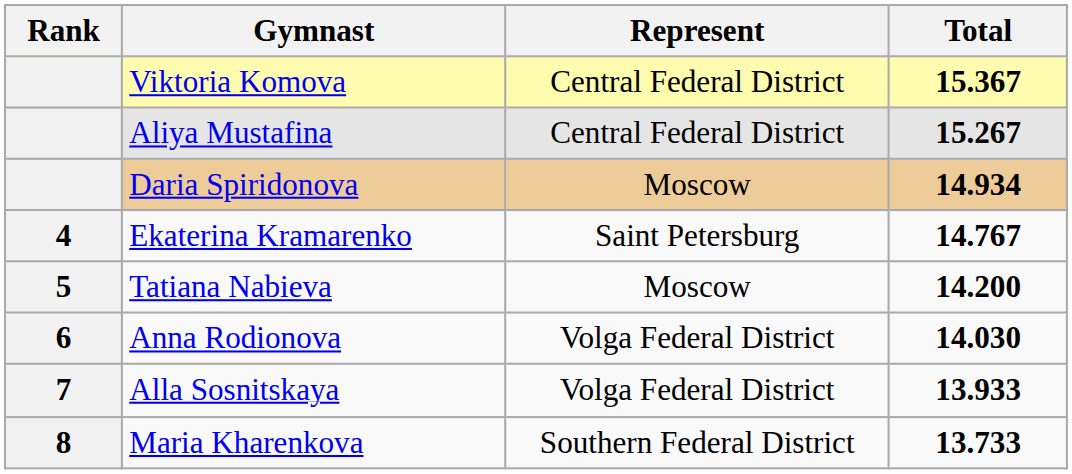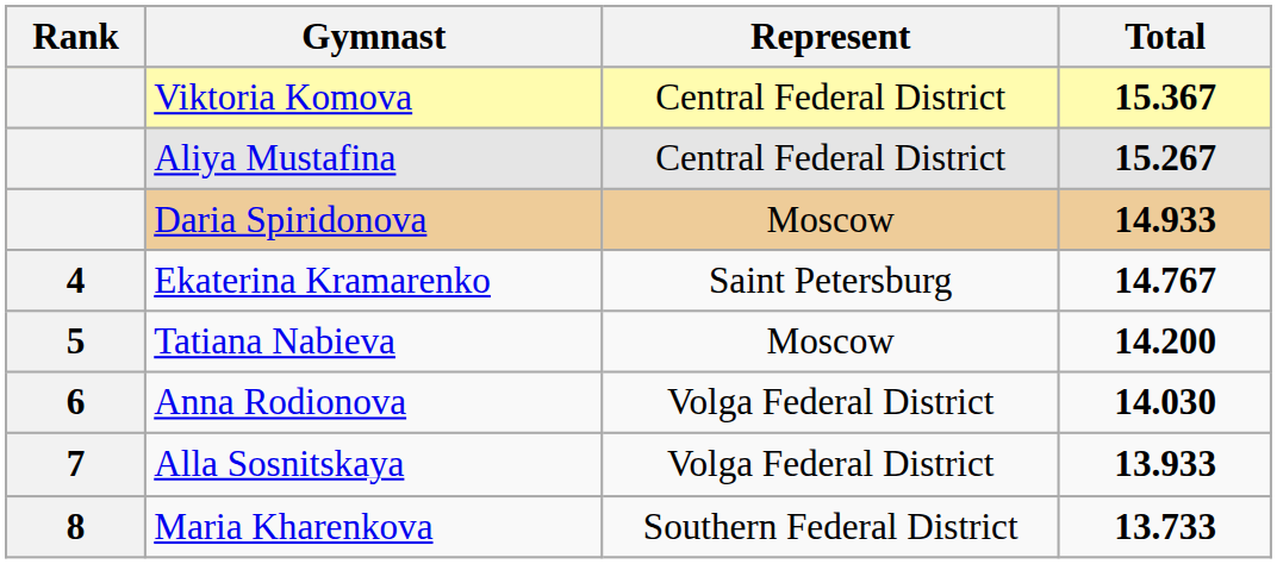 <table class="wikitable sortable" style="text-align:center; font-size:95%">
 <tr>
 <th scope="col" style="width:50px;">Rank</th>
 <th scope="col" style="width:180px;">Gymnast</th>
 <th scope="col" style="width:180px;">Represent</th>
 <th scope="col" style="width:80px;">Total</th>
 </tr>
 <tr style="background:#fffcaf;">
 <th scope=row style="text-align:center"></th>
 <td style="text-align:left;"><a href='#'>Viktoria Komova</a></td>
 <td>Central Federal District</td>
 <td><strong>15.367</strong></td>
 </tr>
 <tr style="background:#e5e5e5;">
 <th scope=row style="text-align:center"></th>
 <td style="text-align:left;"><a href='#'>Aliya Mustafina</a></td>
 <td>Central Federal District</td>
 <td><strong>15.267</strong></td>
 </tr>
 <tr style="background:#ec9;">
 <th scope=row style="text-align:center"></th>
 <td style="text-align:left;"><a href='#'>Daria Spiridonova</a></td>
 <td>Moscow</td>
-<td><strong>14.934</strong></td>
+<td><strong>14.933</strong></td>
 </tr>
 <tr>
 <th scope=row style="text-align:center">4</th>
 <td style="text-align:left;"><a href='#'>Ekaterina Kramarenko</a></td>
 <td>Saint Petersburg</td>
 <td><strong>14.767</strong></td>
 </tr>
 <tr>
 <th scope=row style="text-align:center">5</th>
 <td style="text-align:left;"><a href='#'>Tatiana Nabieva</a></td>
 <td>Moscow</td>
 <td><strong>14.200</strong></td>
 </tr>
 <tr>
 <th scope=row style="text-align:center">6</th>
 <td style="text-align:left;"><a href='#'>Anna Rodionova</a></td>
 <td>Volga Federal District</td>
 <td><strong>14.030</strong></td>
 </tr>
 <tr>
 <th scope=row style="text-align:center">7</th>
 <td style="text-align:left;"><a href='#'>Alla Sosnitskaya</a></td>
 <td>Volga Federal District</td>
 <td><strong>13.933</strong></td>
 </tr>
 <tr>
 <th scope=row style="text-align:center">8</th>
 <td style="text-align:left;"><a href='#'>Maria Kharenkova</a></td>
 <td>Southern Federal District</td>
 <td><strong>13.733</strong></td>
 </tr>
 </table>
